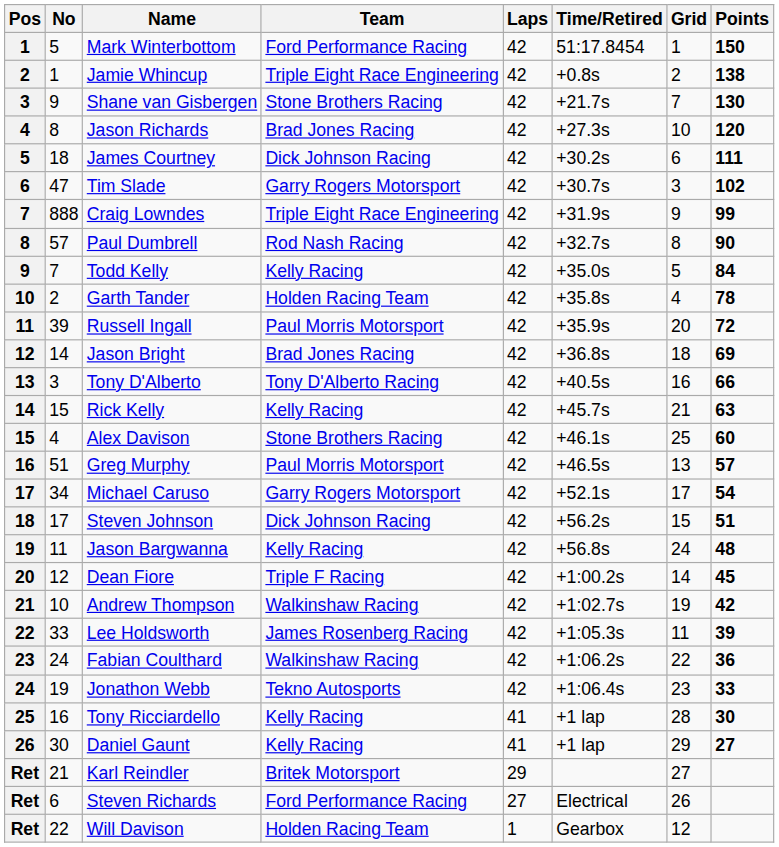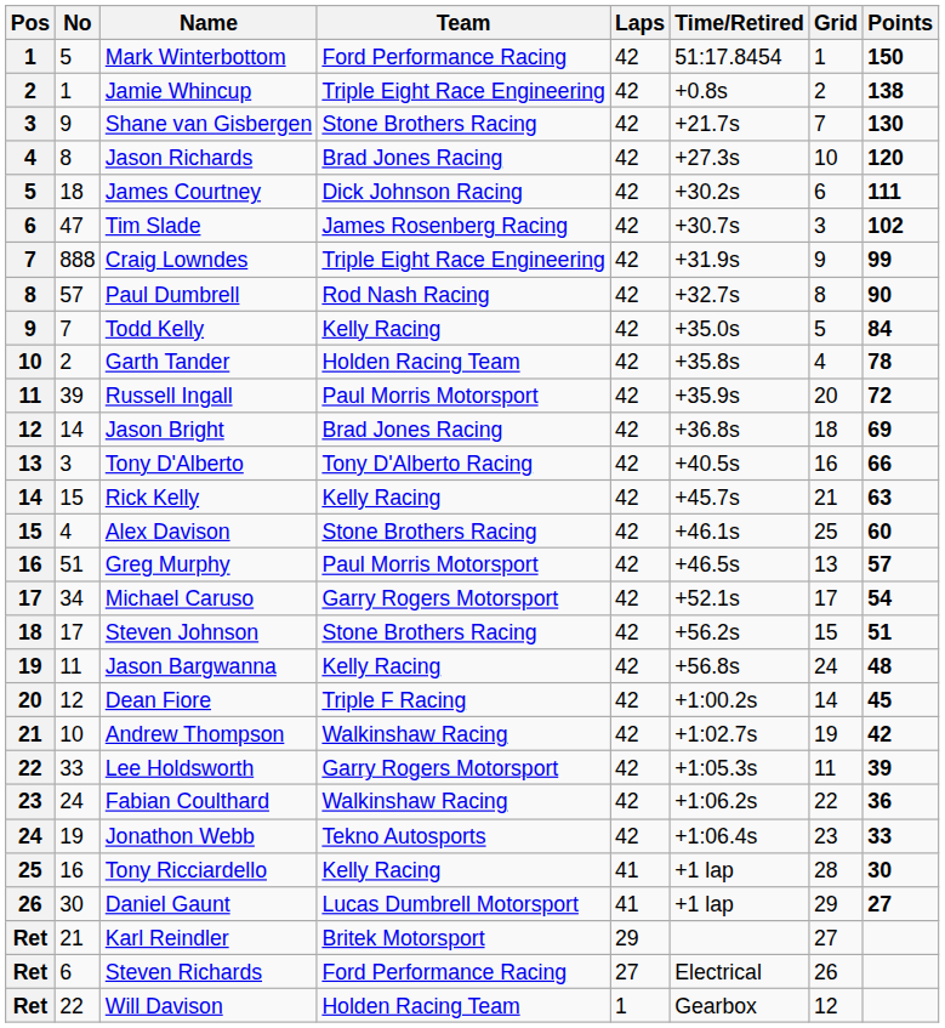 <table class="wikitable" style="font-size: 95%;">
 <tr>
 <th>Pos</th>
 <th>No</th>
 <th>Name</th>
 <th>Team</th>
 <th>Laps</th>
 <th>Time/Retired</th>
 <th>Grid</th>
 <th>Points</th>
 </tr>
 <tr>
 <th>1</th>
 <td>5</td>
 <td><a href='#'>Mark Winterbottom</a></td>
 <td><a href='#'>Ford Performance Racing</a></td>
 <td>42</td>
 <td>51:17.8454</td>
 <td>1</td>
 <td><strong>150</strong></td>
 </tr>
 <tr>
 <th>2</th>
 <td>1</td>
 <td><a href='#'>Jamie Whincup</a></td>
 <td><a href='#'>Triple Eight Race Engineering</a></td>
 <td>42</td>
 <td>+0.8s</td>
 <td>2</td>
 <td><strong>138</strong></td>
 </tr>
 <tr>
 <th>3</th>
 <td>9</td>
 <td><a href='#'>Shane van Gisbergen</a></td>
 <td><a href='#'>Stone Brothers Racing</a></td>
 <td>42</td>
 <td>+21.7s</td>
 <td>7</td>
 <td><strong>130</strong></td>
 </tr>
 <tr>
 <th>4</th>
 <td>8</td>
 <td><a href='#'>Jason Richards</a></td>
 <td><a href='#'>Brad Jones Racing</a></td>
 <td>42</td>
 <td>+27.3s</td>
 <td>10</td>
 <td><strong>120</strong></td>
 </tr>
 <tr>
 <th>5</th>
 <td>18</td>
 <td><a href='#'>James Courtney</a></td>
 <td><a href='#'>Dick Johnson Racing</a></td>
 <td>42</td>
 <td>+30.2s</td>
 <td>6</td>
 <td><strong>111</strong></td>
 </tr>
 <tr>
 <th>6</th>
 <td>47</td>
 <td><a href='#'>Tim Slade</a></td>
-<td><a href='#'>Garry Rogers Motorsport</a></td>
+<td><a href='#'>James Rosenberg Racing</a></td>
 <td>42</td>
 <td>+30.7s</td>
 <td>3</td>
 <td><strong>102</strong></td>
 </tr>
 <tr>
 <th>7</th>
 <td>888</td>
 <td><a href='#'>Craig Lowndes</a></td>
 <td><a href='#'>Triple Eight Race Engineering</a></td>
 <td>42</td>
 <td>+31.9s</td>
 <td>9</td>
 <td><strong>99</strong></td>
 </tr>
 <tr>
 <th>8</th>
 <td>57</td>
 <td><a href='#'>Paul Dumbrell</a></td>
 <td><a href='#'>Rod Nash Racing</a></td>
 <td>42</td>
 <td>+32.7s</td>
 <td>8</td>
 <td><strong>90</strong></td>
 </tr>
 <tr>
 <th>9</th>
 <td>7</td>
 <td><a href='#'>Todd Kelly</a></td>
 <td><a href='#'>Kelly Racing</a></td>
 <td>42</td>
 <td>+35.0s</td>
 <td>5</td>
 <td><strong>84</strong></td>
 </tr>
 <tr>
 <th>10</th>
 <td>2</td>
 <td><a href='#'>Garth Tander</a></td>
 <td><a href='#'>Holden Racing Team</a></td>
 <td>42</td>
 <td>+35.8s</td>
 <td>4</td>
 <td><strong>78</strong></td>
 </tr>
 <tr>
 <th>11</th>
 <td>39</td>
 <td><a href='#'>Russell Ingall</a></td>
 <td><a href='#'>Paul Morris Motorsport</a></td>
 <td>42</td>
 <td>+35.9s</td>
 <td>20</td>
 <td><strong>72</strong></td>
 </tr>
 <tr>
 <th>12</th>
 <td>14</td>
 <td><a href='#'>Jason Bright</a></td>
 <td><a href='#'>Brad Jones Racing</a></td>
 <td>42</td>
 <td>+36.8s</td>
 <td>18</td>
 <td><strong>69</strong></td>
 </tr>
 <tr>
 <th>13</th>
 <td>3</td>
 <td><a href='#'>Tony D'Alberto</a></td>
 <td><a href='#'>Tony D'Alberto Racing</a></td>
 <td>42</td>
 <td>+40.5s</td>
 <td>16</td>
 <td><strong>66</strong></td>
 </tr>
 <tr>
 <th>14</th>
 <td>15</td>
 <td><a href='#'>Rick Kelly</a></td>
 <td><a href='#'>Kelly Racing</a></td>
 <td>42</td>
 <td>+45.7s</td>
 <td>21</td>
 <td><strong>63</strong></td>
 </tr>
 <tr>
 <th>15</th>
 <td>4</td>
 <td><a href='#'>Alex Davison</a></td>
 <td><a href='#'>Stone Brothers Racing</a></td>
 <td>42</td>
 <td>+46.1s</td>
 <td>25</td>
 <td><strong>60</strong></td>
 </tr>
 <tr>
 <th>16</th>
 <td>51</td>
 <td><a href='#'>Greg Murphy</a></td>
 <td><a href='#'>Paul Morris Motorsport</a></td>
 <td>42</td>
 <td>+46.5s</td>
 <td>13</td>
 <td><strong>57</strong></td>
 </tr>
 <tr>
 <th>17</th>
 <td>34</td>
 <td><a href='#'>Michael Caruso</a></td>
 <td><a href='#'>Garry Rogers Motorsport</a></td>
 <td>42</td>
 <td>+52.1s</td>
 <td>17</td>
 <td><strong>54</strong></td>
 </tr>
 <tr>
 <th>18</th>
 <td>17</td>
 <td><a href='#'>Steven Johnson</a></td>
-<td><a href='#'>Dick Johnson Racing</a></td>
+<td><a href='#'>Stone Brothers Racing</a></td>
 <td>42</td>
 <td>+56.2s</td>
 <td>15</td>
 <td><strong>51</strong></td>
 </tr>
 <tr>
 <th>19</th>
 <td>11</td>
 <td><a href='#'>Jason Bargwanna</a></td>
 <td><a href='#'>Kelly Racing</a></td>
 <td>42</td>
 <td>+56.8s</td>
 <td>24</td>
 <td><strong>48</strong></td>
 </tr>
 <tr>
 <th>20</th>
 <td>12</td>
 <td><a href='#'>Dean Fiore</a></td>
 <td><a href='#'>Triple F Racing</a></td>
 <td>42</td>
 <td>+1:00.2s</td>
 <td>14</td>
 <td><strong>45</strong></td>
 </tr>
 <tr>
 <th>21</th>
 <td>10</td>
 <td><a href='#'>Andrew Thompson</a></td>
 <td><a href='#'>Walkinshaw Racing</a></td>
 <td>42</td>
 <td>+1:02.7s</td>
 <td>19</td>
 <td><strong>42</strong></td>
 </tr>
 <tr>
 <th>22</th>
 <td>33</td>
 <td><a href='#'>Lee Holdsworth</a></td>
-<td><a href='#'>James Rosenberg Racing</a></td>
+<td><a href='#'>Garry Rogers Motorsport</a></td>
 <td>42</td>
 <td>+1:05.3s</td>
 <td>11</td>
 <td><strong>39</strong></td>
 </tr>
 <tr>
 <th>23</th>
 <td>24</td>
 <td><a href='#'>Fabian Coulthard</a></td>
 <td><a href='#'>Walkinshaw Racing</a></td>
 <td>42</td>
 <td>+1:06.2s</td>
 <td>22</td>
 <td><strong>36</strong></td>
 </tr>
 <tr>
 <th>24</th>
 <td>19</td>
 <td><a href='#'>Jonathon Webb</a></td>
 <td><a href='#'>Tekno Autosports</a></td>
 <td>42</td>
 <td>+1:06.4s</td>
 <td>23</td>
 <td><strong>33</strong></td>
 </tr>
 <tr>
 <th>25</th>
 <td>16</td>
 <td><a href='#'>Tony Ricciardello</a></td>
 <td><a href='#'>Kelly Racing</a></td>
 <td>41</td>
 <td>+1 lap</td>
 <td>28</td>
 <td><strong>30</strong></td>
 </tr>
 <tr>
 <th>26</th>
 <td>30</td>
 <td><a href='#'>Daniel Gaunt</a></td>
-<td><a href='#'>Kelly Racing</a></td>
+<td><a href='#'>Lucas Dumbrell Motorsport</a></td>
 <td>41</td>
 <td>+1 lap</td>
 <td>29</td>
 <td><strong>27</strong></td>
 </tr>
 <tr>
 <th>Ret</th>
 <td>21</td>
 <td><a href='#'>Karl Reindler</a></td>
 <td><a href='#'>Britek Motorsport</a></td>
 <td>29</td>
 <td></td>
 <td>27</td>
 <td></td>
 </tr>
 <tr>
 <th>Ret</th>
 <td>6</td>
 <td><a href='#'>Steven Richards</a></td>
 <td><a href='#'>Ford Performance Racing</a></td>
 <td>27</td>
 <td>Electrical</td>
 <td>26</td>
 <td></td>
 </tr>
 <tr>
 <th>Ret</th>
 <td>22</td>
 <td><a href='#'>Will Davison</a></td>
 <td><a href='#'>Holden Racing Team</a></td>
 <td>1</td>
 <td>Gearbox</td>
 <td>12</td>
 <td></td>
 </tr>
 </table>
